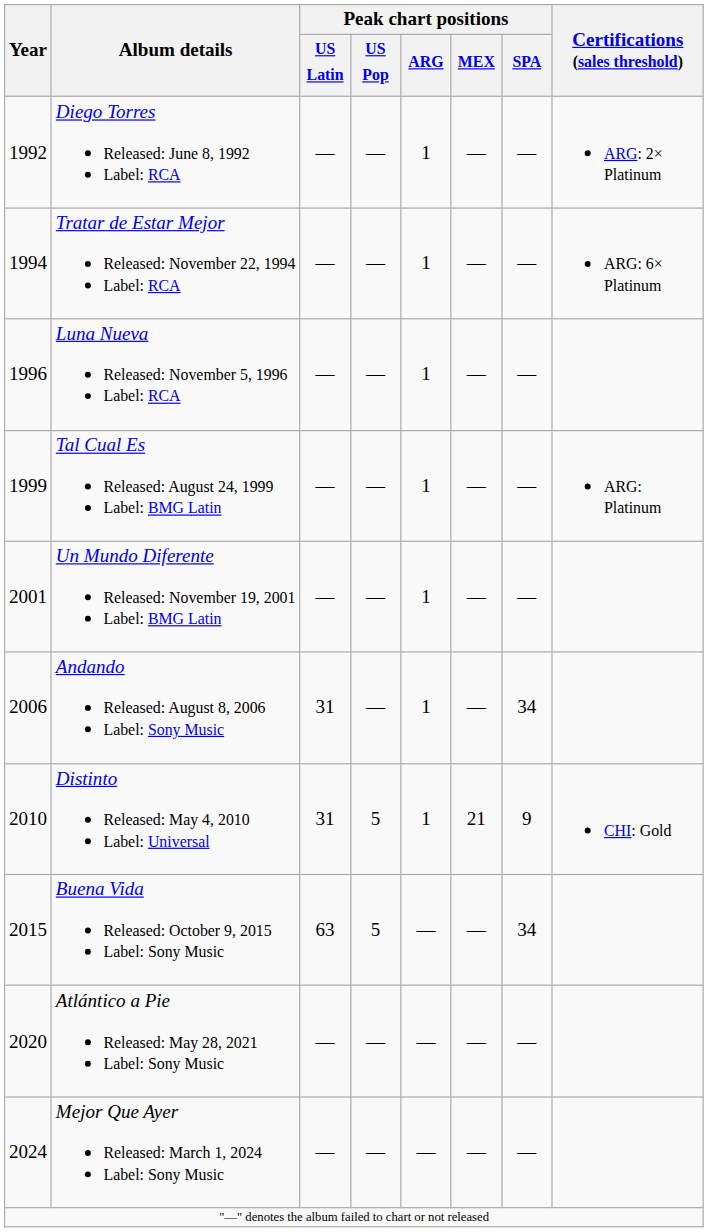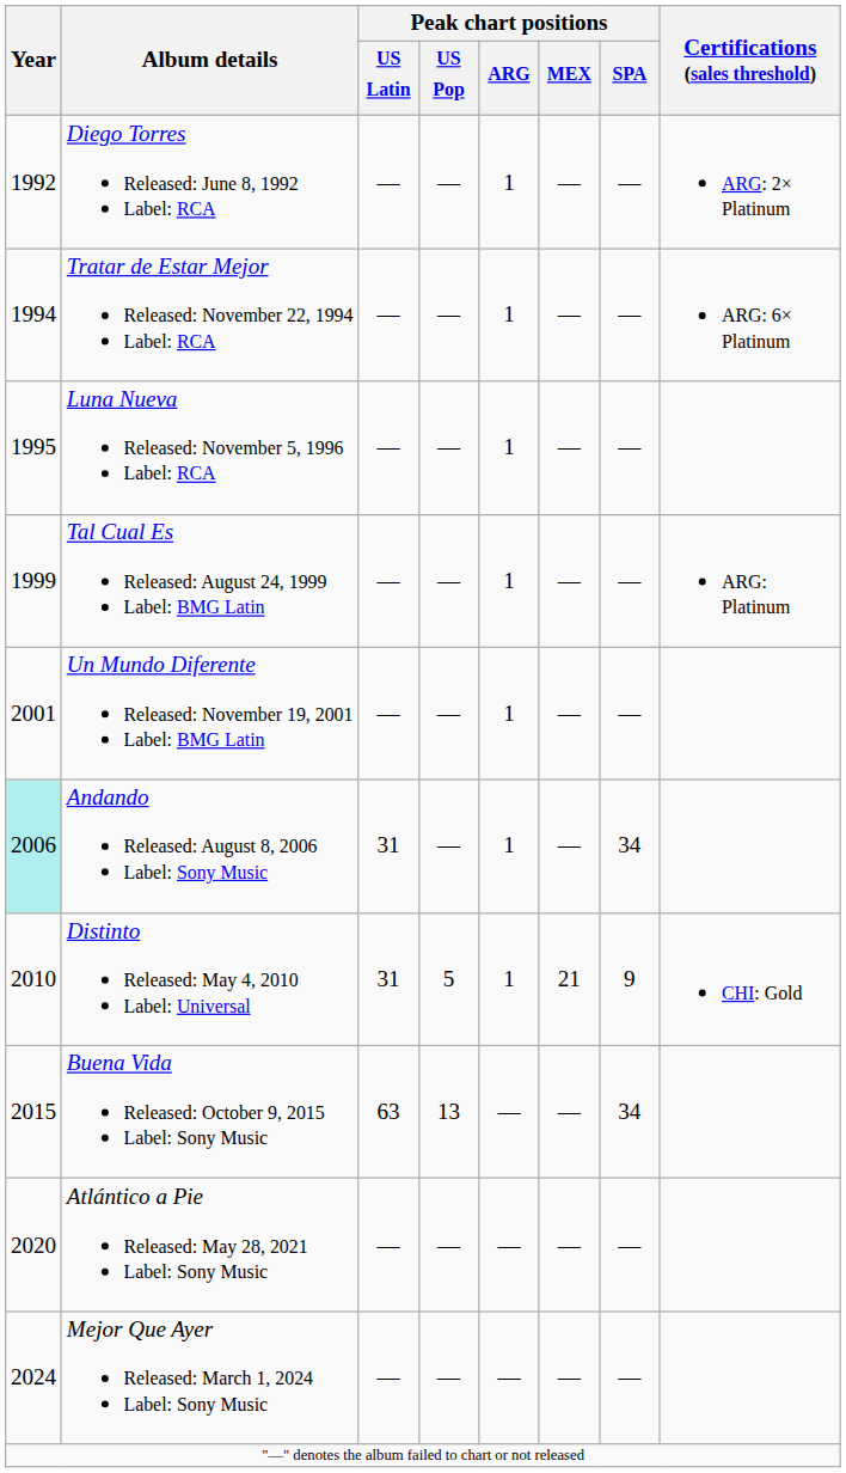 <table class="wikitable">
 <tr>
 <th rowspan=2>Year</th>
 <th rowspan=2>Album details</th>
 <th colspan=5>Peak chart positions</th>
 <th style="width:120px;" rowspan="2"><a href='#'>Certifications</a><br><small>(<a href='#'>sales threshold</a>)</small></th>
 </tr>
 <tr>
 <th width="35"><sup><a href='#'>US<br>Latin</a></sup><br></th>
 <th width="35"><sup><a href='#'>US<br>Pop</a></sup><br></th>
 <th width="35"><sup><a href='#'>ARG</a></sup><br></th>
 <th width="35"><sup><a href='#'>MEX</a></sup><br></th>
 <th width="35"><sup><a href='#'>SPA</a></sup><br></th>
 </tr>
 <tr>
 <td>1992</td>
 <td><em><a href='#'>Diego Torres</a></em><br><ul><li><small>Released: June 8, 1992</small></li><li><small>Label: <a href='#'>RCA</a></small></li></ul></td>
 <td style="text-align:center;">—</td>
 <td style="text-align:center;">—</td>
 <td style="text-align:center;">1</td>
 <td style="text-align:center;">—</td>
 <td style="text-align:center;">—</td>
 <td align=left><br><ul><li><small><a href='#'>ARG</a>: 2× Platinum</small></li></ul></td>
 </tr>
 <tr>
 <td>1994</td>
 <td><em><a href='#'>Tratar de Estar Mejor</a></em><br><ul><li><small>Released: November 22, 1994</small></li><li><small>Label: <a href='#'>RCA</a></small></li></ul></td>
 <td style="text-align:center;">—</td>
 <td style="text-align:center;">—</td>
 <td style="text-align:center;">1</td>
 <td style="text-align:center;">—</td>
 <td style="text-align:center;">—</td>
 <td><br><ul><li><small>ARG: 6× Platinum</small></li></ul></td>
 </tr>
 <tr>
-<td>1996</td>
+<td>1995</td>
 <td><em><a href='#'>Luna Nueva</a></em><br><ul><li><small>Released: November 5, 1996</small></li><li><small>Label: <a href='#'>RCA</a></small></li></ul></td>
 <td style="text-align:center;">—</td>
 <td style="text-align:center;">—</td>
 <td style="text-align:center;">1</td>
 <td style="text-align:center;">—</td>
 <td style="text-align:center;">—</td>
 <td></td>
 </tr>
 <tr>
 <td>1999</td>
 <td><em><a href='#'>Tal Cual Es</a></em><br><ul><li><small>Released: August 24, 1999</small></li><li><small>Label: <a href='#'>BMG Latin</a></small></li></ul></td>
 <td style="text-align:center;">—</td>
 <td style="text-align:center;">—</td>
 <td style="text-align:center;">1</td>
 <td style="text-align:center;">—</td>
 <td style="text-align:center;">—</td>
 <td><br><ul><li><small>ARG: Platinum</small></li></ul></td>
 </tr>
 <tr>
 <td>2001</td>
 <td><em><a href='#'>Un Mundo Diferente</a></em><br><ul><li><small>Released: November 19, 2001</small></li><li><small>Label: <a href='#'>BMG Latin</a></small></li></ul></td>
 <td style="text-align:center;">—</td>
 <td style="text-align:center;">—</td>
 <td style="text-align:center;">1</td>
 <td style="text-align:center;">—</td>
 <td style="text-align:center;">—</td>
 <td></td>
 </tr>
 <tr>
-<td>2006</td>
+<td style="background: paleturquoise;">2006</td>
 <td><em><a href='#'>Andando</a></em><br><ul><li><small>Released: August 8, 2006</small></li><li><small>Label: <a href='#'>Sony Music</a></small></li></ul></td>
 <td style="text-align:center;">31</td>
 <td style="text-align:center;">—</td>
 <td style="text-align:center;">1</td>
 <td style="text-align:center;">—</td>
 <td style="text-align:center;">34</td>
 <td></td>
 </tr>
 <tr>
 <td>2010</td>
 <td><em><a href='#'>Distinto</a></em><br><ul><li><small>Released: May 4, 2010</small></li><li><small>Label: <a href='#'>Universal</a></small></li></ul></td>
 <td style="text-align:center;">31</td>
 <td style="text-align:center;">5</td>
 <td style="text-align:center;">1</td>
 <td style="text-align:center;">21</td>
 <td style="text-align:center;">9</td>
 <td><br><ul><li><small><a href='#'>CHI</a>: Gold</small></li></ul></td>
 </tr>
 <tr>
 <td>2015</td>
 <td><em><a href='#'>Buena Vida</a></em><br><ul><li><small>Released: October 9, 2015</small></li><li><small>Label: Sony Music</small></li></ul></td>
 <td style="text-align:center;">63</td>
-<td style="text-align:center;">5</td>
+<td style="text-align:center;">13</td>
 <td style="text-align:center;">—</td>
 <td style="text-align:center;">—</td>
 <td style="text-align:center;">34</td>
 <td></td>
 </tr>
 <tr>
 <td>2020</td>
 <td><em>Atlántico a Pie</em><br><ul><li><small>Released: May 28, 2021</small></li><li><small>Label: Sony Music</small></li></ul></td>
 <td style="text-align:center;">—</td>
 <td style="text-align:center;">—</td>
 <td style="text-align:center;">—</td>
 <td style="text-align:center;">—</td>
 <td style="text-align:center;">—</td>
 <td></td>
 </tr>
 <tr>
 <td>2024</td>
 <td><em>Mejor Que Ayer</em><br><ul><li><small>Released: March 1, 2024</small></li><li><small>Label: Sony Music</small></li></ul></td>
 <td style="text-align:center;">—</td>
 <td style="text-align:center;">—</td>
 <td style="text-align:center;">—</td>
 <td style="text-align:center;">—</td>
 <td style="text-align:center;">—</td>
 <td></td>
 </tr>
 <tr>
 <td colspan="40" style="text-align:center; font-size:8pt;">"—" denotes the album failed to chart or not released</td>
 </tr>
 </table>
